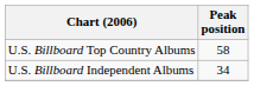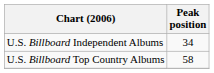 <table class="wikitable">
 <tr>
 <th>Chart (2006)</th>
 <th>Peak<br>position</th>
 </tr>
 <tr>
+<td>U.S. <em>Billboard</em> Independent Albums</td>
+<td align="center">34</td>
+</tr>
+<tr>
 <td>U.S. <em>Billboard</em> Top Country Albums</td>
 <td align="center">58</td>
 </tr>
 <tr>
-<td>U.S. <em>Billboard</em> Independent Albums</td>
-<td align="center">34</td>
-</tr>
-<tr>
 </tr>
 </table>
